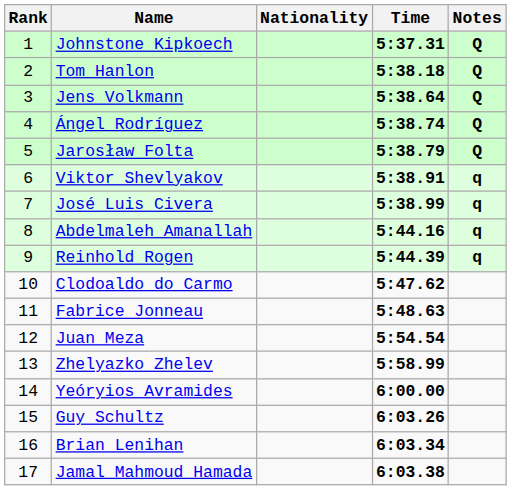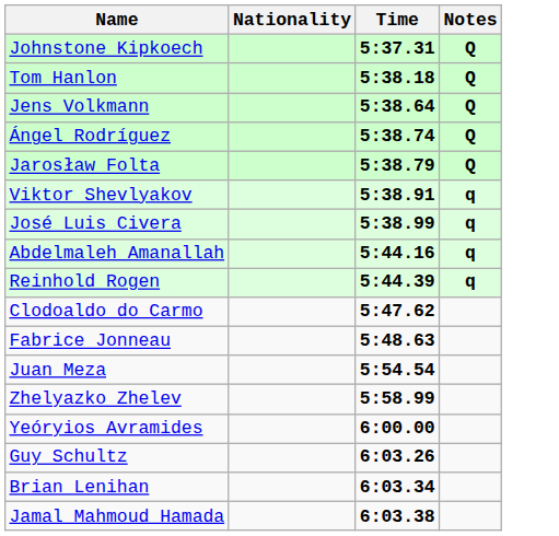 <table class="wikitable sortable" style="text-align:center">
 <tr>
-<th>Rank</th>
 <th>Name</th>
 <th>Nationality</th>
 <th>Time</th>
 <th>Notes</th>
 </tr>
 <tr bgcolor=ccffcc>
-<td>1</td>
 <td align=left><a href='#'>Johnstone Kipkoech</a></td>
 <td align=left></td>
 <td><strong>5:37.31</strong></td>
 <td><strong>Q</strong></td>
 </tr>
 <tr bgcolor=ccffcc>
-<td>2</td>
 <td align=left><a href='#'>Tom Hanlon</a></td>
 <td align=left></td>
 <td><strong>5:38.18</strong></td>
 <td><strong>Q</strong></td>
 </tr>
 <tr bgcolor=ccffcc>
-<td>3</td>
 <td align=left><a href='#'>Jens Volkmann</a></td>
 <td align=left></td>
 <td><strong>5:38.64</strong></td>
 <td><strong>Q</strong></td>
 </tr>
 <tr bgcolor=ccffcc>
-<td>4</td>
 <td align=left><a href='#'>Ángel Rodríguez</a></td>
 <td align=left></td>
 <td><strong>5:38.74</strong></td>
 <td><strong>Q</strong></td>
 </tr>
 <tr bgcolor=ccffcc>
-<td>5</td>
 <td align=left><a href='#'>Jarosław Folta</a></td>
 <td align=left></td>
 <td><strong>5:38.79</strong></td>
 <td><strong>Q</strong></td>
 </tr>
 <tr bgcolor=ddffdd>
-<td>6</td>
 <td align=left><a href='#'>Viktor Shevlyakov</a></td>
 <td align=left></td>
 <td><strong>5:38.91</strong></td>
 <td><strong>q</strong></td>
 </tr>
 <tr bgcolor=ddffdd>
-<td>7</td>
 <td align=left><a href='#'>José Luis Civera</a></td>
 <td align=left></td>
 <td><strong>5:38.99</strong></td>
 <td><strong>q</strong></td>
 </tr>
 <tr bgcolor=ddffdd>
-<td>8</td>
 <td align=left><a href='#'>Abdelmaleh Amanallah</a></td>
 <td align=left></td>
 <td><strong>5:44.16</strong></td>
 <td><strong>q</strong></td>
 </tr>
 <tr bgcolor=ddffdd>
-<td>9</td>
 <td align=left><a href='#'>Reinhold Rogen</a></td>
 <td align=left></td>
 <td><strong>5:44.39</strong></td>
 <td><strong>q</strong></td>
 </tr>
 <tr>
-<td>10</td>
 <td align=left><a href='#'>Clodoaldo do Carmo</a></td>
 <td align=left></td>
 <td><strong>5:47.62</strong></td>
 <td></td>
 </tr>
 <tr>
-<td>11</td>
 <td align=left><a href='#'>Fabrice Jonneau</a></td>
 <td align=left></td>
 <td><strong>5:48.63</strong></td>
 <td></td>
 </tr>
 <tr>
-<td>12</td>
 <td align=left><a href='#'>Juan Meza</a></td>
 <td align=left></td>
 <td><strong>5:54.54</strong></td>
 <td></td>
 </tr>
 <tr>
-<td>13</td>
 <td align=left><a href='#'>Zhelyazko Zhelev</a></td>
 <td align=left></td>
 <td><strong>5:58.99</strong></td>
 <td></td>
 </tr>
 <tr>
-<td>14</td>
 <td align=left><a href='#'>Yeóryios Avramides</a></td>
 <td align=left></td>
 <td><strong>6:00.00</strong></td>
 <td></td>
 </tr>
 <tr>
-<td>15</td>
 <td align=left><a href='#'>Guy Schultz</a></td>
 <td align=left></td>
 <td><strong>6:03.26</strong></td>
 <td></td>
 </tr>
 <tr>
-<td>16</td>
 <td align=left><a href='#'>Brian Lenihan</a></td>
 <td align=left></td>
 <td><strong>6:03.34</strong></td>
 <td></td>
 </tr>
 <tr>
-<td>17</td>
 <td align=left><a href='#'>Jamal Mahmoud Hamada</a></td>
 <td align=left></td>
 <td><strong>6:03.38</strong></td>
 <td></td>
 </tr>
 </table>
